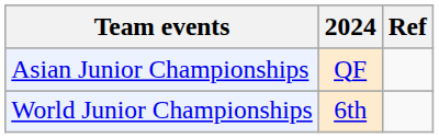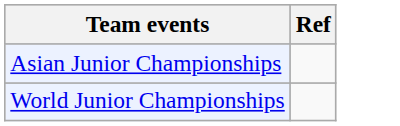 <table class="wikitable" style="font-size: 90%; text-align:center">
 <tr>
 <th>Team events</th>
-<th>2024</th>
 <th>Ref</th>
 </tr>
 <tr>
 <td bgcolor="#ECF2FF"; align="left"><a href='#'>Asian Junior Championships</a></td>
-<td bgcolor=FFEBCD><a href='#'>QF</a></td>
 <td></td>
 </tr>
 <tr>
 <td bgcolor="#ECF2FF"; align="left"><a href='#'>World Junior Championships</a></td>
-<td bgcolor=FFEBCD><a href='#'>6th</a></td>
 <td></td>
 </tr>
 </table>
